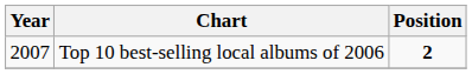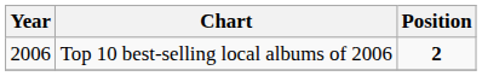 <table class="wikitable">
 <tr>
 <th>Year</th>
 <th>Chart</th>
 <th>Position</th>
 </tr>
 <tr>
-<td>2007</td>
+<td>2006</td>
 <td>Top 10 best-selling local albums of 2006</td>
 <td align="center"><strong>2</strong></td>
 </tr>
 <tr>
 </tr>
 </table>
